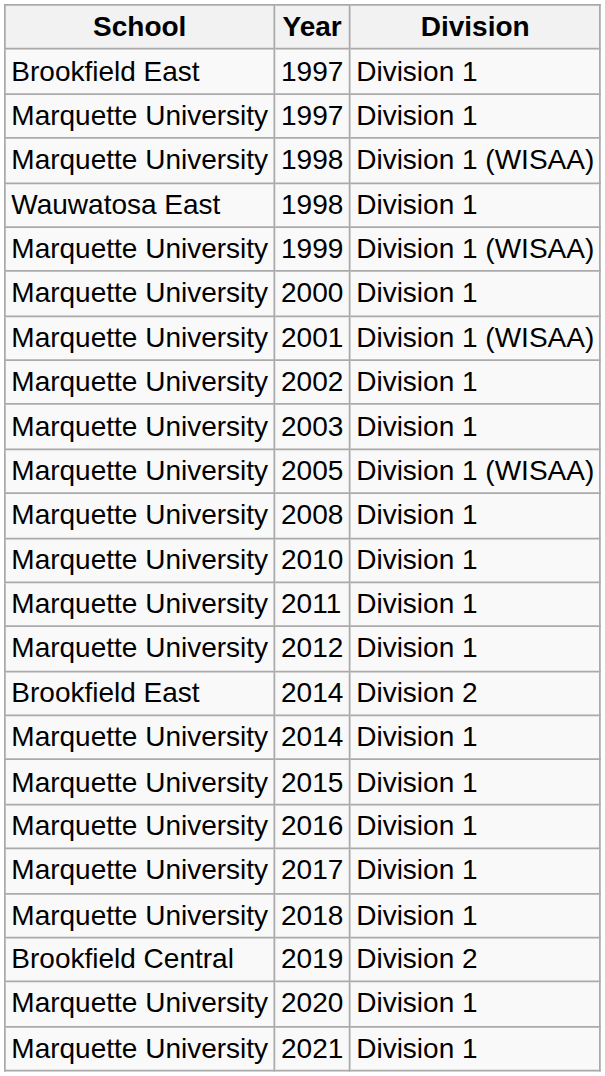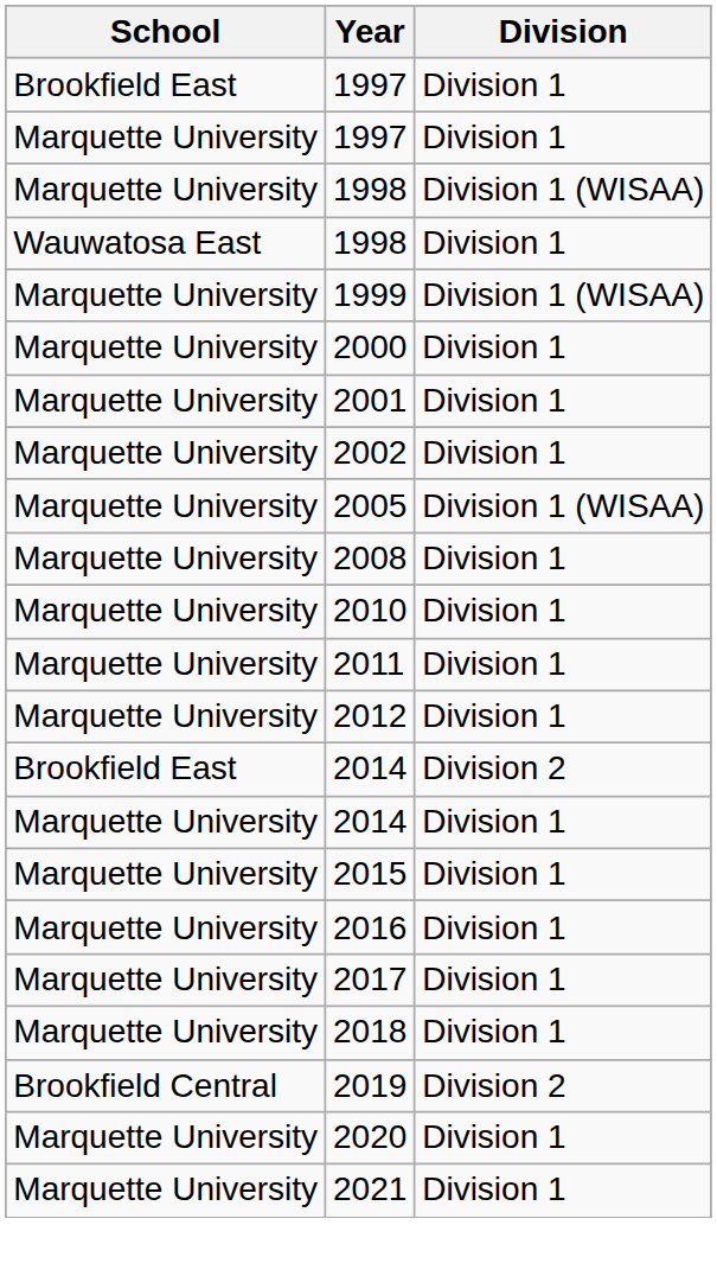 <table class="wikitable">
 <tr>
 <th>School</th>
 <th>Year</th>
 <th>Division</th>
 </tr>
 <tr>
 <td>Brookfield East</td>
 <td>1997</td>
 <td>Division 1</td>
 </tr>
 <tr>
 <td>Marquette University</td>
 <td>1997</td>
 <td>Division 1</td>
 </tr>
 <tr>
 <td>Marquette University</td>
 <td>1998</td>
 <td>Division 1 (WISAA)</td>
 </tr>
 <tr>
 <td>Wauwatosa East</td>
 <td>1998</td>
 <td>Division 1</td>
 </tr>
 <tr>
 <td>Marquette University</td>
 <td>1999</td>
 <td>Division 1 (WISAA)</td>
 </tr>
 <tr>
 <td>Marquette University</td>
 <td>2000</td>
 <td>Division 1</td>
 </tr>
 <tr>
 <td>Marquette University</td>
 <td>2001</td>
-<td>Division 1 (WISAA)</td>
+<td>Division 1</td>
 </tr>
 <tr>
 <td>Marquette University</td>
 <td>2002</td>
-<td>Division 1</td>
-</tr>
-<tr>
-<td>Marquette University</td>
-<td>2003</td>
 <td>Division 1</td>
 </tr>
 <tr>
 <td>Marquette University</td>
 <td>2005</td>
 <td>Division 1 (WISAA)</td>
 </tr>
 <tr>
 <td>Marquette University</td>
 <td>2008</td>
 <td>Division 1</td>
 </tr>
 <tr>
 <td>Marquette University</td>
 <td>2010</td>
 <td>Division 1</td>
 </tr>
 <tr>
 <td>Marquette University</td>
 <td>2011</td>
 <td>Division 1</td>
 </tr>
 <tr>
 <td>Marquette University</td>
 <td>2012</td>
 <td>Division 1</td>
 </tr>
 <tr>
 <td>Brookfield East</td>
 <td>2014</td>
 <td>Division 2</td>
 </tr>
 <tr>
 <td>Marquette University</td>
 <td>2014</td>
 <td>Division 1</td>
 </tr>
 <tr>
 <td>Marquette University</td>
 <td>2015</td>
 <td>Division 1</td>
 </tr>
 <tr>
 <td>Marquette University</td>
 <td>2016</td>
 <td>Division 1</td>
 </tr>
 <tr>
 <td>Marquette University</td>
 <td>2017</td>
 <td>Division 1</td>
 </tr>
 <tr>
 <td>Marquette University</td>
 <td>2018</td>
 <td>Division 1</td>
 </tr>
 <tr>
 <td>Brookfield Central</td>
 <td>2019</td>
 <td>Division 2</td>
 </tr>
 <tr>
 <td>Marquette University</td>
 <td>2020</td>
 <td>Division 1</td>
 </tr>
 <tr>
 <td>Marquette University</td>
 <td>2021</td>
 <td>Division 1</td>
 </tr>
 </table>
